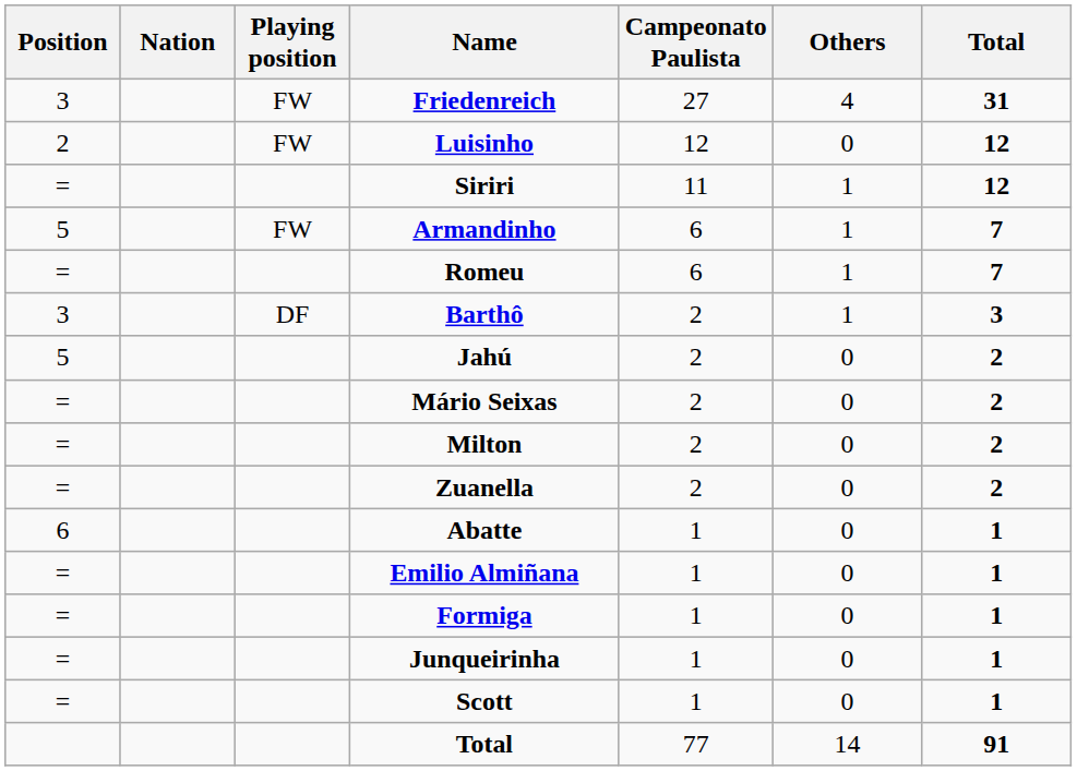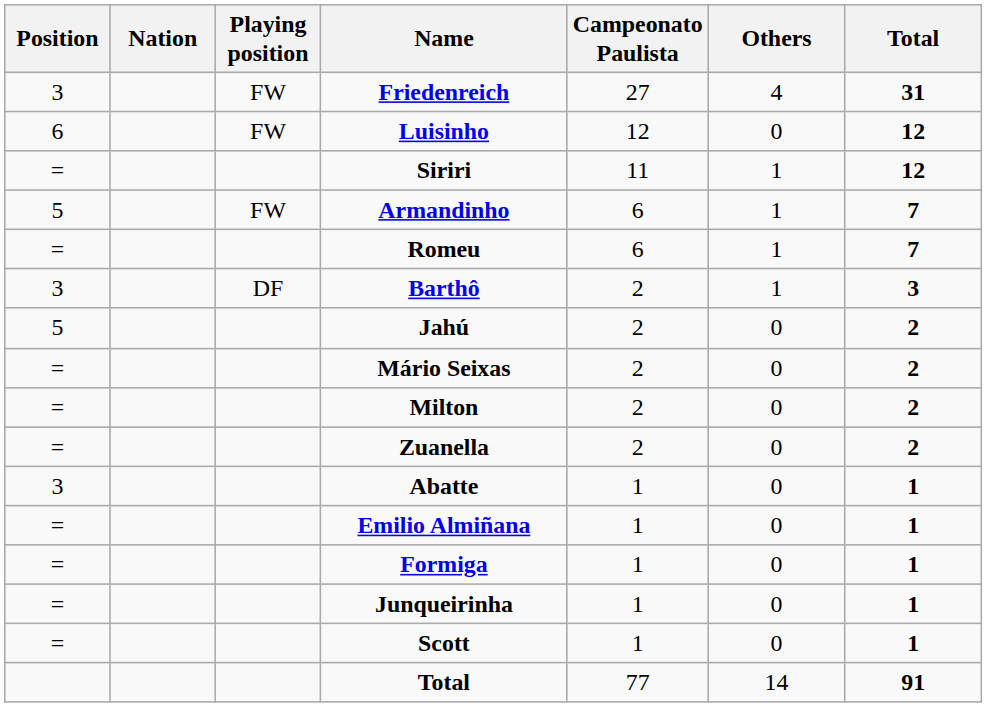 <table class="wikitable" style="font-size: 95%; text-align: center;">
 <tr>
 <th width=60>Position</th>
 <th width=60>Nation</th>
 <th width=60>Playing position</th>
 <th width=150>Name</th>
 <th width=80>Campeonato Paulista</th>
 <th width=80>Others</th>
 <th width=80>Total</th>
 </tr>
 <tr>
 <td>3</td>
 <td></td>
 <td>FW</td>
 <td><strong><a href='#'>Friedenreich</a></strong></td>
 <td>27</td>
 <td>4</td>
 <td><strong>31</strong></td>
 </tr>
 <tr>
-<td>2</td>
+<td>6</td>
 <td></td>
 <td>FW</td>
 <td><strong><a href='#'>Luisinho</a></strong></td>
 <td>12</td>
 <td>0</td>
 <td><strong>12</strong></td>
 </tr>
 <tr>
 <td>=</td>
 <td></td>
 <td></td>
 <td><strong>Siriri</strong></td>
 <td>11</td>
 <td>1</td>
 <td><strong>12</strong></td>
 </tr>
 <tr>
 <td>5</td>
 <td></td>
 <td>FW</td>
 <td><strong><a href='#'>Armandinho</a></strong></td>
 <td>6</td>
 <td>1</td>
 <td><strong>7</strong></td>
 </tr>
 <tr>
 <td>=</td>
 <td></td>
 <td></td>
 <td><strong>Romeu</strong></td>
 <td>6</td>
 <td>1</td>
 <td><strong>7</strong></td>
 </tr>
 <tr>
 <td>3</td>
 <td></td>
 <td>DF</td>
 <td><strong><a href='#'>Barthô</a></strong></td>
 <td>2</td>
 <td>1</td>
 <td><strong>3</strong></td>
 </tr>
 <tr>
 <td>5</td>
 <td></td>
 <td></td>
 <td><strong>Jahú</strong></td>
 <td>2</td>
 <td>0</td>
 <td><strong>2</strong></td>
 </tr>
 <tr>
 <td>=</td>
 <td></td>
 <td></td>
 <td><strong>Mário Seixas</strong></td>
 <td>2</td>
 <td>0</td>
 <td><strong>2</strong></td>
 </tr>
 <tr>
 <td>=</td>
 <td></td>
 <td></td>
 <td><strong>Milton</strong></td>
 <td>2</td>
 <td>0</td>
 <td><strong>2</strong></td>
 </tr>
 <tr>
 <td>=</td>
 <td></td>
 <td></td>
 <td><strong>Zuanella</strong></td>
 <td>2</td>
 <td>0</td>
 <td><strong>2</strong></td>
 </tr>
 <tr>
-<td>6</td>
+<td>3</td>
 <td></td>
 <td></td>
 <td><strong>Abatte</strong></td>
 <td>1</td>
 <td>0</td>
 <td><strong>1</strong></td>
 </tr>
 <tr>
 <td>=</td>
 <td></td>
 <td></td>
 <td><strong><a href='#'>Emilio Almiñana</a></strong></td>
 <td>1</td>
 <td>0</td>
 <td><strong>1</strong></td>
 </tr>
 <tr>
 <td>=</td>
 <td></td>
 <td></td>
 <td><strong><a href='#'>Formiga</a></strong></td>
 <td>1</td>
 <td>0</td>
 <td><strong>1</strong></td>
 </tr>
 <tr>
 <td>=</td>
 <td></td>
 <td></td>
 <td><strong>Junqueirinha</strong></td>
 <td>1</td>
 <td>0</td>
 <td><strong>1</strong></td>
 </tr>
 <tr>
 <td>=</td>
 <td></td>
 <td></td>
 <td><strong>Scott</strong></td>
 <td>1</td>
 <td>0</td>
 <td><strong>1</strong></td>
 </tr>
 <tr>
 <td></td>
 <td></td>
 <td></td>
 <td><strong>Total</strong></td>
 <td>77</td>
 <td>14</td>
 <td><strong>91</strong></td>
 </tr>
 </table>
